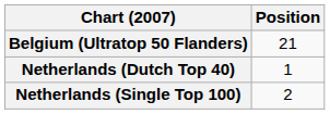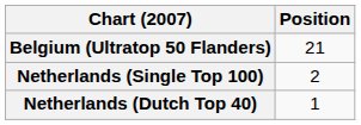 <table class="wikitable sortable plainrowheaders" style="text-align:center">
 <tr>
 <th scope="col">Chart (2007)</th>
 <th scope="col">Position</th>
 </tr>
 <tr>
 <th scope="row">Belgium (Ultratop 50 Flanders)</th>
 <td>21</td>
 </tr>
 <tr>
+<th scope="row">Netherlands (Single Top 100)</th>
+<td>2</td>
+</tr>
+<tr>
 <th scope="row">Netherlands (Dutch Top 40)</th>
 <td>1</td>
 </tr>
-<tr>
-<th scope="row">Netherlands (Single Top 100)</th>
-<td>2</td>
-</tr>
 </table>
